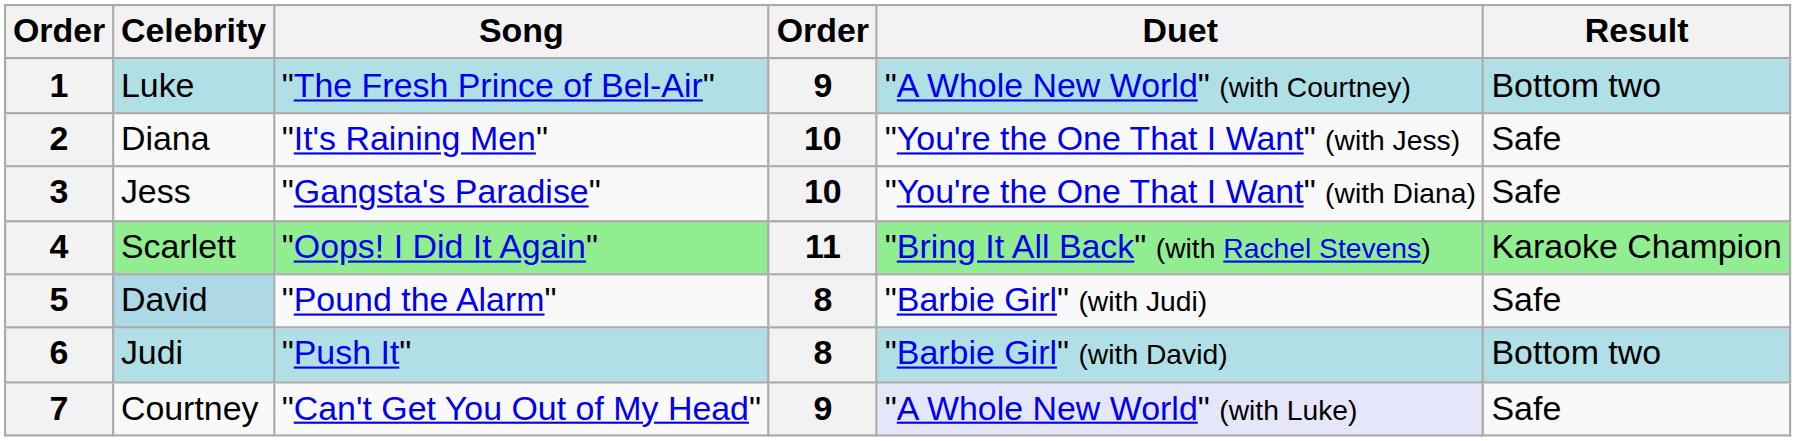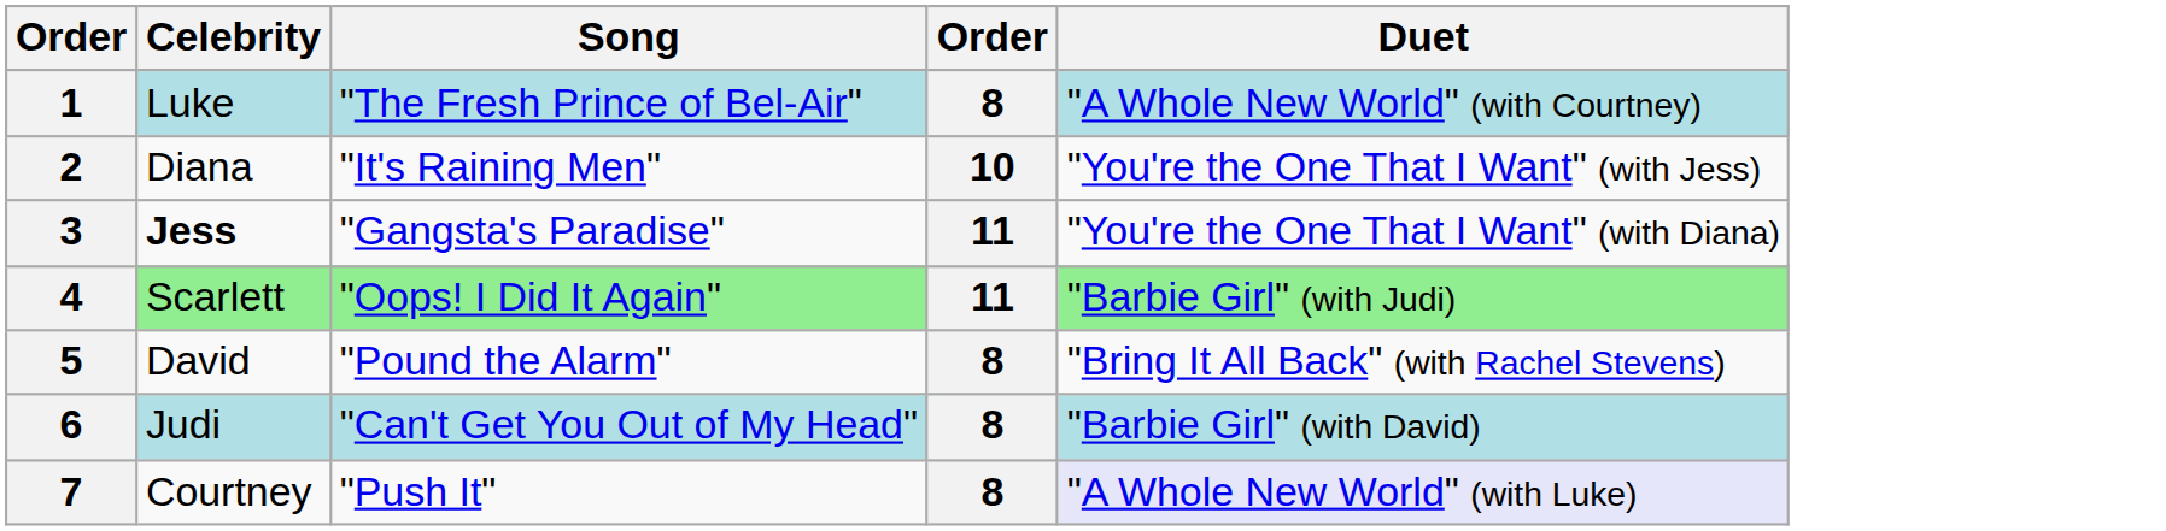 <table class="wikitable sortable collapsed">
 <tr style="text-align:Center; background:#cc;">
 <th>Order</th>
 <th>Celebrity</th>
 <th>Song</th>
 <th>Order</th>
 <th>Duet</th>
-<th>Result</th>
 </tr>
 <tr style="background:#b0e0e6;">
 <th>1</th>
 <td>Luke</td>
 <td>"<a href='#'>The Fresh Prince of Bel-Air</a>"</td>
-<th>9</th>
+<th>8</th>
 <td>"<a href='#'>A Whole New World</a>" <small>(with Courtney)</small></td>
-<td>Bottom two</td>
 </tr>
 <tr>
 <th>2</th>
 <td>Diana</td>
 <td>"<a href='#'>It's Raining Men</a>"</td>
 <th>10</th>
 <td>"<a href='#'>You're the One That I Want</a>" <small>(with Jess)</small></td>
-<td>Safe</td>
 </tr>
 <tr>
 <th>3</th>
-<td>Jess</td>
+<td><strong>Jess</strong></td>
 <td>"<a href='#'>Gangsta's Paradise</a>"</td>
-<th>10</th>
+<th>11</th>
 <td>"<a href='#'>You're the One That I Want</a>" <small>(with Diana)</small></td>
-<td>Safe</td>
 </tr>
 <tr style="background:lightgreen;">
 <th>4</th>
 <td>Scarlett</td>
 <td>"<a href='#'>Oops! I Did It Again</a>"</td>
 <th>11</th>
-<td>"<a href='#'>Bring It All Back</a>" <small>(with <a href='#'>Rachel Stevens</a>)</small></td>
-<td>Karaoke Champion</td>
+<td>"<a href='#'>Barbie Girl</a>" <small>(with Judi)</small></td>
 </tr>
 <tr>
 <th>5</th>
-<td style="background: lightblue;">David</td>
+<td>David</td>
 <td>"<a href='#'>Pound the Alarm</a>"</td>
 <th>8</th>
-<td>"<a href='#'>Barbie Girl</a>" <small>(with Judi)</small></td>
-<td>Safe</td>
+<td>"<a href='#'>Bring It All Back</a>" <small>(with <a href='#'>Rachel Stevens</a>)</small></td>
 </tr>
 <tr style="background:#b0e0e6;">
 <th>6</th>
 <td>Judi</td>
-<td>"<a href='#'>Push It</a>"</td>
+<td>"<a href='#'>Can't Get You Out of My Head</a>"</td>
 <th>8</th>
 <td>"<a href='#'>Barbie Girl</a>" <small>(with David)</small></td>
-<td>Bottom two</td>
 </tr>
 <tr>
 <th>7</th>
 <td>Courtney</td>
-<td>"<a href='#'>Can't Get You Out of My Head</a>"</td>
-<th>9</th>
+<td>"<a href='#'>Push It</a>"</td>
+<th>8</th>
 <td style="background: lavender;">"<a href='#'>A Whole New World</a>" <small>(with Luke)</small></td>
-<td>Safe</td>
 </tr>
 </table>
